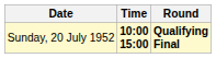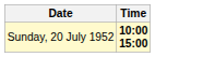 <table class="wikitable">
 <tr>
 <th>Date</th>
 <th>Time</th>
-<th>Round</th>
 </tr>
 <tr style=background:lemonchiffon>
 <td>Sunday, 20 July 1952</td>
 <td><strong>10:00</strong><br><strong>15:00</strong></td>
-<td><strong>Qualifying</strong><br><strong>Final</strong></td>
 </tr>
 </table>
